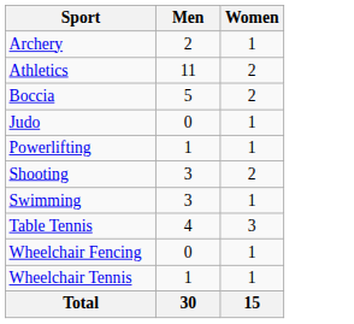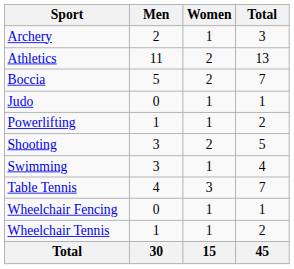 <table class="wikitable sortable" style="text-align:center;">
 <tr>
 <th width=140>Sport</th>
 <th width=55>Men</th>
 <th width=55>Women</th>
+<th width=55>Total</th>
 </tr>
 <tr>
 <td align=left><a href='#'>Archery</a></td>
 <td>2</td>
 <td>1</td>
+<td>3</td>
 </tr>
 <tr>
 <td align=left><a href='#'>Athletics</a></td>
 <td>11</td>
 <td>2</td>
+<td>13</td>
 </tr>
 <tr>
 <td align=left><a href='#'>Boccia</a></td>
 <td>5</td>
 <td>2</td>
+<td>7</td>
 </tr>
 <tr>
 <td align=left><a href='#'>Judo</a></td>
 <td>0</td>
+<td>1</td>
 <td>1</td>
 </tr>
 <tr>
 <td align=left><a href='#'>Powerlifting</a></td>
 <td>1</td>
 <td>1</td>
+<td>2</td>
 </tr>
 <tr>
 <td align=left><a href='#'>Shooting</a></td>
 <td>3</td>
 <td>2</td>
+<td>5</td>
 </tr>
 <tr>
 <td align=left><a href='#'>Swimming</a></td>
 <td>3</td>
 <td>1</td>
+<td>4</td>
 </tr>
 <tr>
 <td align=left><a href='#'>Table Tennis</a></td>
 <td>4</td>
 <td>3</td>
+<td>7</td>
 </tr>
 <tr>
 <td align=left><a href='#'>Wheelchair Fencing</a></td>
 <td>0</td>
+<td>1</td>
 <td>1</td>
 </tr>
 <tr>
 <td align=left><a href='#'>Wheelchair Tennis</a></td>
 <td>1</td>
 <td>1</td>
+<td>2</td>
 </tr>
 <tr class="sortbottom">
 <th>Total</th>
 <th>30</th>
 <th>15</th>
+<th>45</th>
 </tr>
 </table>
